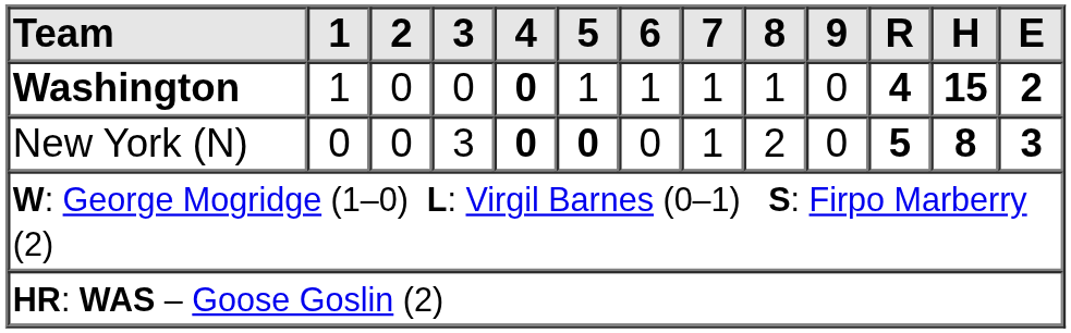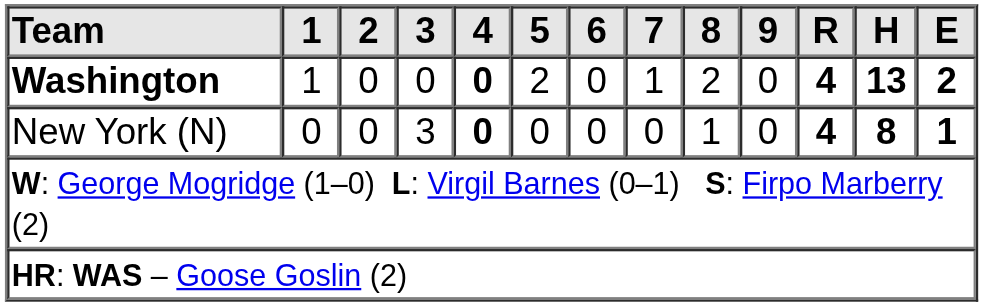 <table border=1 cellspacing=0 width=425 style="margin-left:3em;">
 <tr style="text-align:center; background-color:#e6e6e6;">
 <th align=left width=125>Team</th>
 <th width=25>1</th>
 <th width=25>2</th>
 <th width=25>3</th>
 <th width=25>4</th>
 <th width=25>5</th>
 <th width=25>6</th>
 <th width=25>7</th>
 <th width=25>8</th>
 <th width=25>9</th>
 <th width=25>R</th>
 <th width=25>H</th>
 <th width=25>E</th>
 </tr>
 <tr style="text-align:center;">
 <td align=left><strong>Washington</strong></td>
 <td>1</td>
 <td>0</td>
 <td>0</td>
 <td><strong>0</strong></td>
+<td>2</td>
+<td>0</td>
 <td>1</td>
-<td>1</td>
-<td>1</td>
-<td>1</td>
+<td>2</td>
 <td>0</td>
 <td><strong>4</strong></td>
-<td><strong>15</strong></td>
+<td><strong>13</strong></td>
 <td><strong>2</strong></td>
 </tr>
 <tr style="text-align:center;">
 <td align=left>New York (N)</td>
 <td>0</td>
 <td>0</td>
 <td>3</td>
 <td><strong>0</strong></td>
-<td><strong>0</strong></td>
+<td>0</td>
+<td>0</td>
 <td>0</td>
 <td>1</td>
-<td>2</td>
 <td>0</td>
-<td><strong>5</strong></td>
+<td><strong>4</strong></td>
 <td><strong>8</strong></td>
-<td><strong>3</strong></td>
+<td><strong>1</strong></td>
 </tr>
 <tr style="text-align:left;">
 <td colspan=13><small><strong>W</strong>: <a href='#'>George Mogridge</a> (1–0)  <strong>L</strong>: <a href='#'>Virgil Barnes</a> (0–1)   <strong>S</strong>: <a href='#'>Firpo Marberry</a> (2)</small></td>
 </tr>
 <tr style="text-align:left;">
 <td colspan=13><small><strong>HR</strong>: <strong>WAS</strong> – <a href='#'>Goose Goslin</a> (2) </small></td>
 </tr>
 </table>
